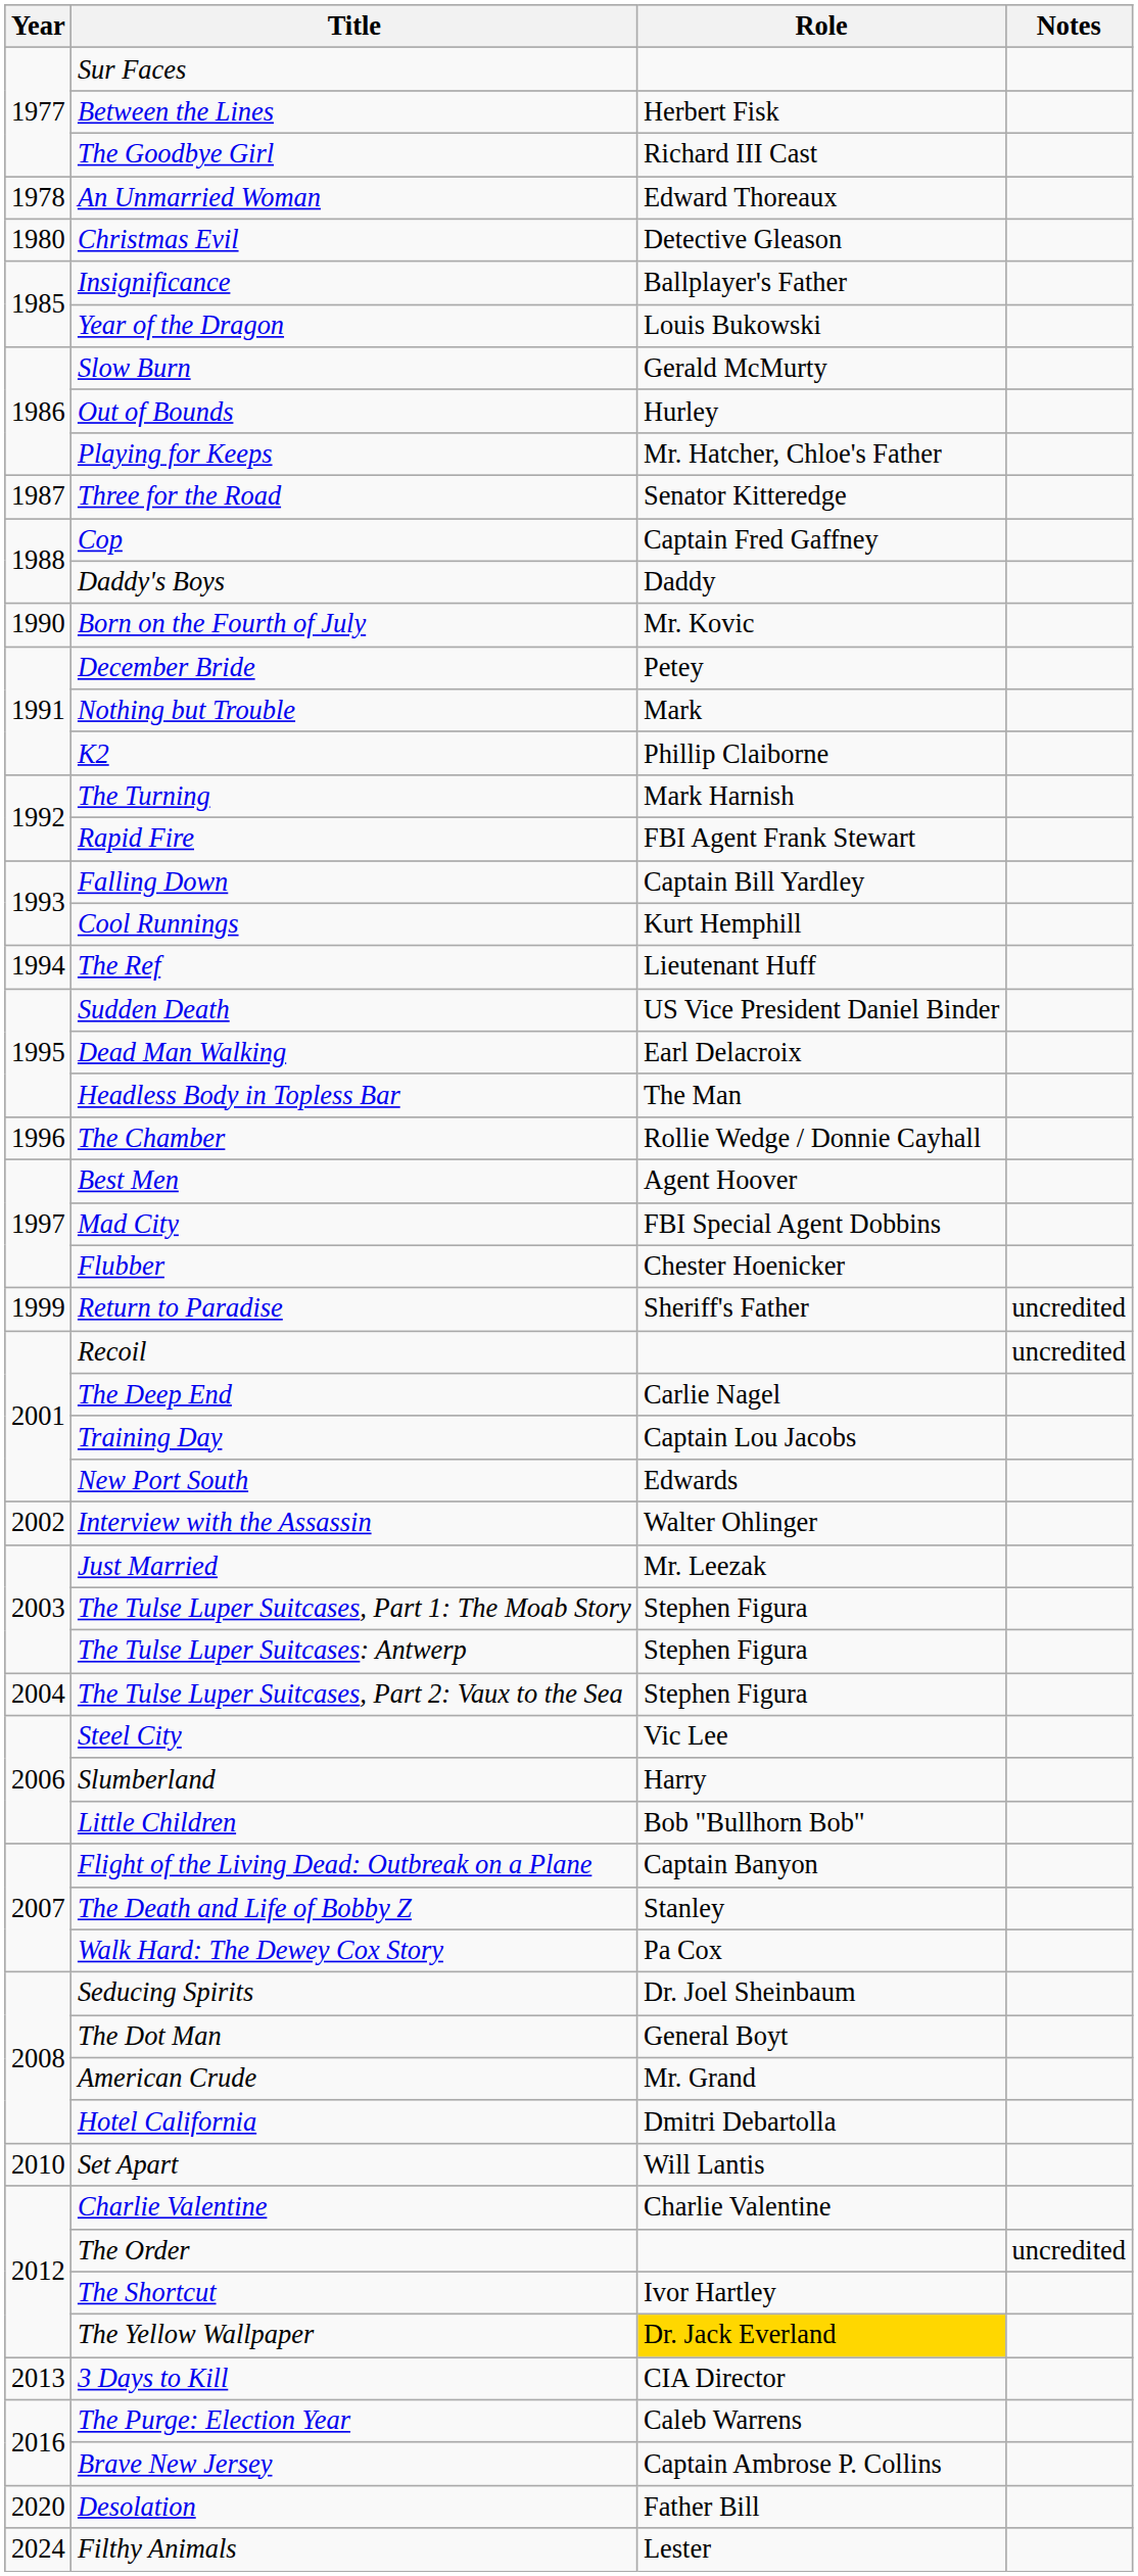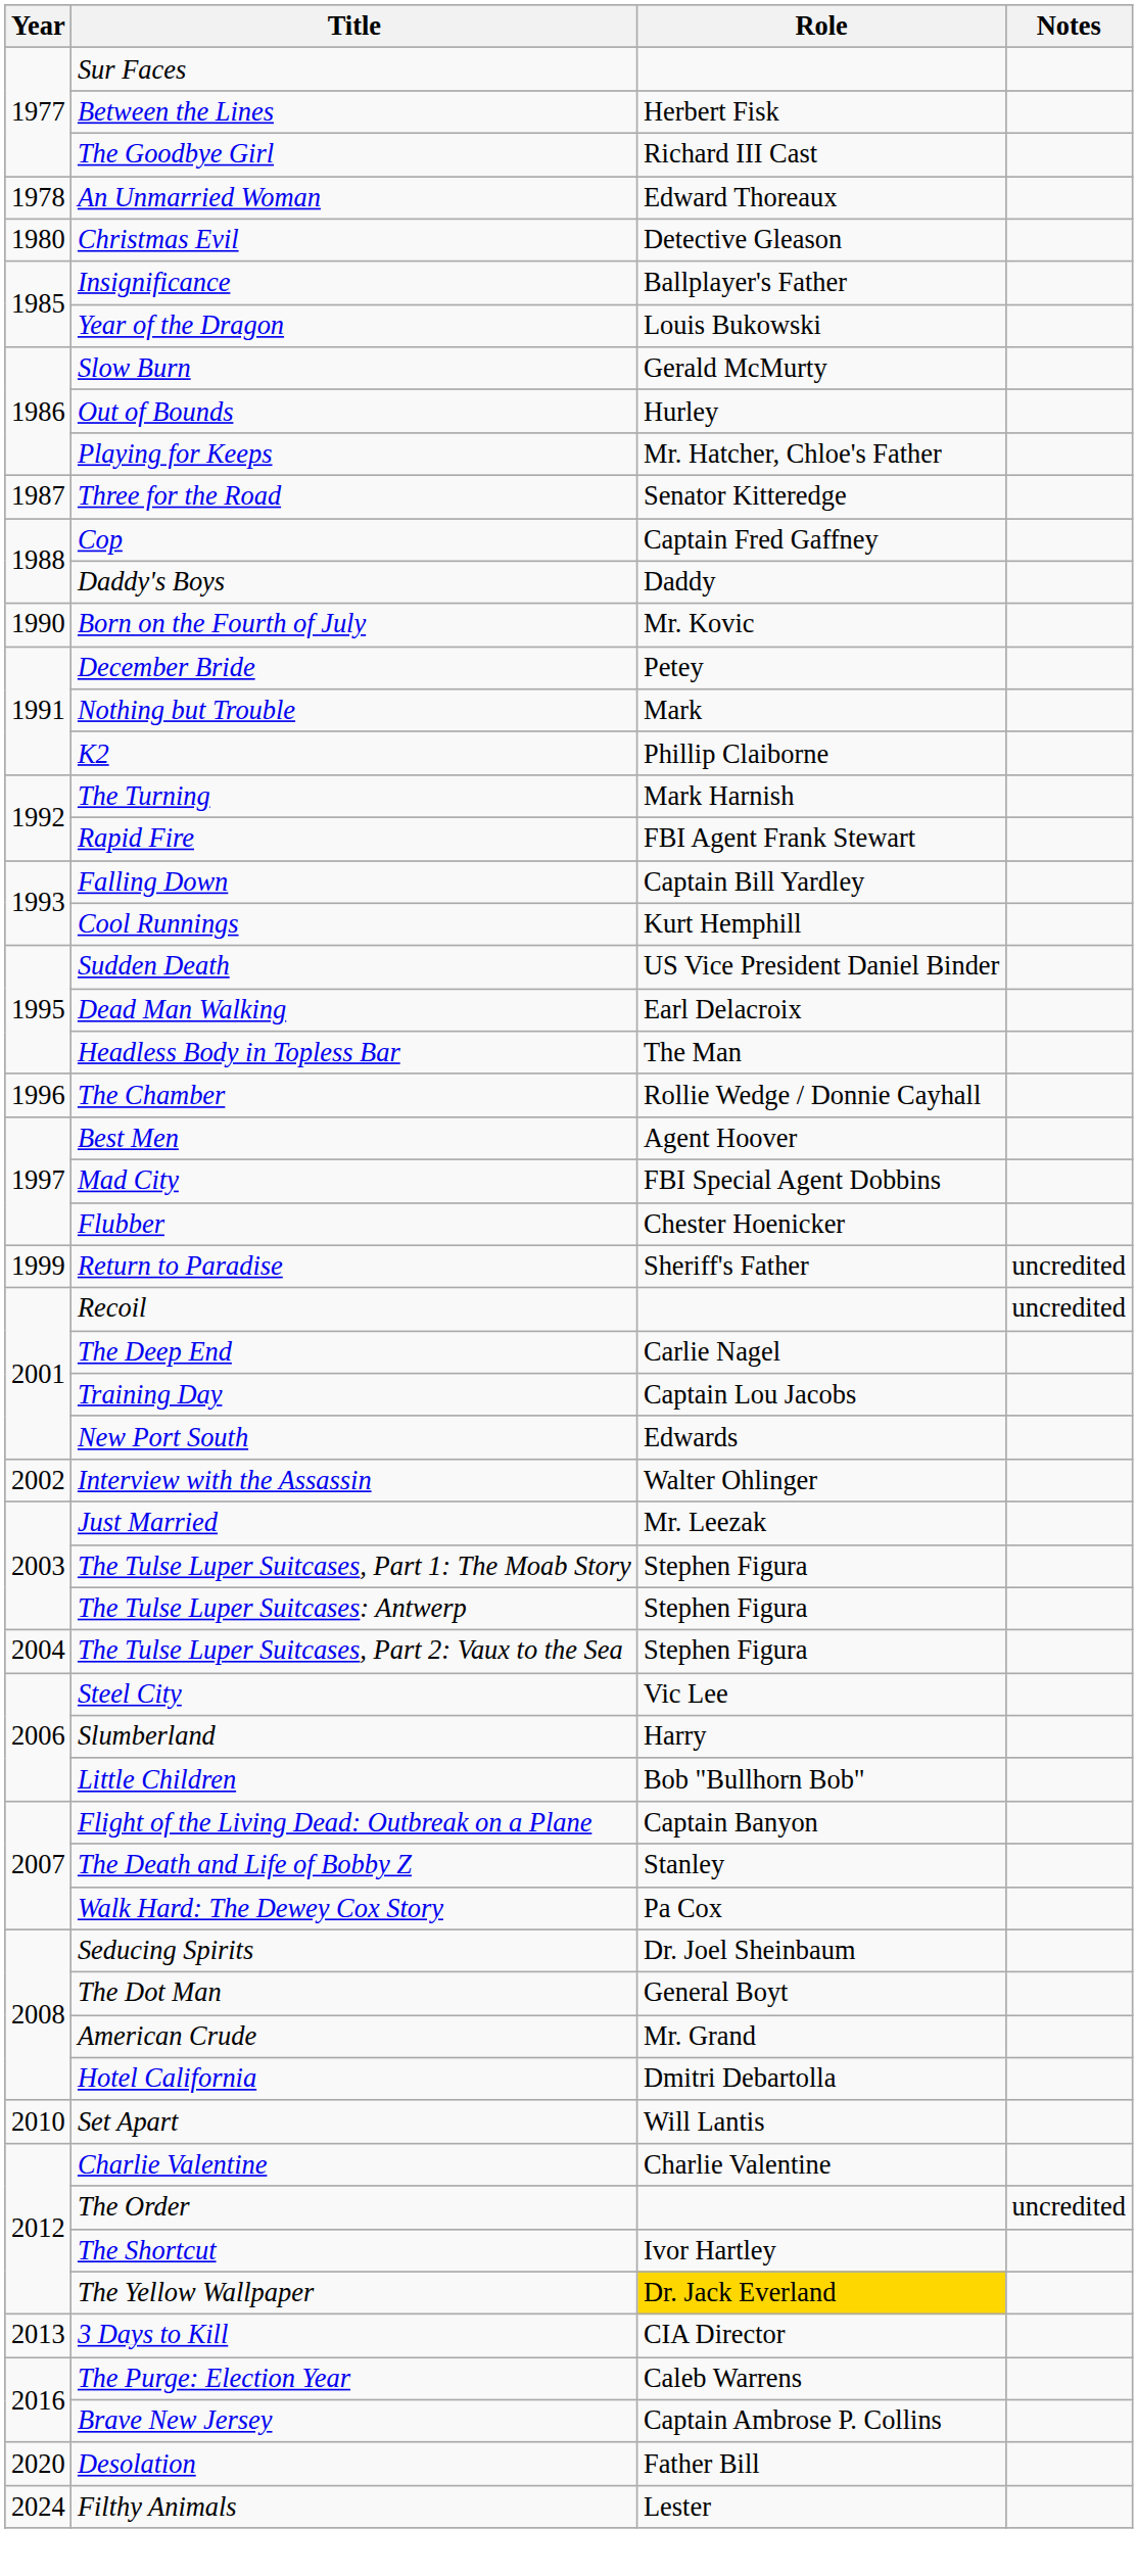 <table class="wikitable">
 <tr>
 <th>Year</th>
 <th>Title</th>
 <th>Role</th>
 <th>Notes</th>
 </tr>
 <tr>
 <td rowspan=3>1977</td>
 <td><em>Sur Faces</em></td>
 <td></td>
 <td></td>
 </tr>
 <tr>
 <td><em><a href='#'>Between the Lines</a></em></td>
 <td>Herbert Fisk</td>
 <td></td>
 </tr>
 <tr>
 <td><em><a href='#'>The Goodbye Girl</a></em></td>
 <td>Richard III Cast</td>
 <td></td>
 </tr>
 <tr>
 <td>1978</td>
 <td><em><a href='#'>An Unmarried Woman</a></em></td>
 <td>Edward Thoreaux</td>
 <td></td>
 </tr>
 <tr>
 <td>1980</td>
 <td><em><a href='#'>Christmas Evil</a></em></td>
 <td>Detective Gleason</td>
 <td></td>
 </tr>
 <tr>
 <td rowspan=2>1985</td>
 <td><em><a href='#'>Insignificance</a></em></td>
 <td>Ballplayer's Father</td>
 <td></td>
 </tr>
 <tr>
 <td><em><a href='#'>Year of the Dragon</a></em></td>
 <td>Louis Bukowski</td>
 <td></td>
 </tr>
 <tr>
 <td rowspan=3>1986</td>
 <td><em><a href='#'>Slow Burn</a></em></td>
 <td>Gerald McMurty</td>
 <td></td>
 </tr>
 <tr>
 <td><em><a href='#'>Out of Bounds</a></em></td>
 <td>Hurley</td>
 <td></td>
 </tr>
 <tr>
 <td><em><a href='#'>Playing for Keeps</a></em></td>
 <td>Mr. Hatcher, Chloe's Father</td>
 <td></td>
 </tr>
 <tr>
 <td>1987</td>
 <td><em><a href='#'>Three for the Road</a></em></td>
 <td>Senator Kitteredge</td>
 <td></td>
 </tr>
 <tr>
 <td rowspan=2>1988</td>
 <td><em><a href='#'>Cop</a></em></td>
 <td>Captain Fred Gaffney</td>
 <td></td>
 </tr>
 <tr>
 <td><em>Daddy's Boys</em></td>
 <td>Daddy</td>
 <td></td>
 </tr>
 <tr>
 <td>1990</td>
 <td><em><a href='#'>Born on the Fourth of July</a></em></td>
 <td>Mr. Kovic</td>
 <td></td>
 </tr>
 <tr>
 <td rowspan=3>1991</td>
 <td><em><a href='#'>December Bride</a></em></td>
 <td>Petey</td>
 <td></td>
 </tr>
 <tr>
 <td><em><a href='#'>Nothing but Trouble</a></em></td>
 <td>Mark</td>
 <td></td>
 </tr>
 <tr>
 <td><em><a href='#'>K2</a></em></td>
 <td>Phillip Claiborne</td>
 <td></td>
 </tr>
 <tr>
 <td rowspan=2>1992</td>
 <td><em><a href='#'>The Turning</a></em></td>
 <td>Mark Harnish</td>
 <td></td>
 </tr>
 <tr>
 <td><em><a href='#'>Rapid Fire</a></em></td>
 <td>FBI Agent Frank Stewart</td>
 <td></td>
 </tr>
 <tr>
 <td rowspan=2>1993</td>
 <td><em><a href='#'>Falling Down</a></em></td>
 <td>Captain Bill Yardley</td>
 <td></td>
 </tr>
 <tr>
 <td><em><a href='#'>Cool Runnings</a></em></td>
 <td>Kurt Hemphill</td>
-<td></td>
-</tr>
-<tr>
-<td>1994</td>
-<td><em><a href='#'>The Ref</a></em></td>
-<td>Lieutenant Huff</td>
 <td></td>
 </tr>
 <tr>
 <td rowspan=3>1995</td>
 <td><em><a href='#'>Sudden Death</a></em></td>
 <td>US Vice President Daniel Binder</td>
 <td></td>
 </tr>
 <tr>
 <td><em><a href='#'>Dead Man Walking</a></em></td>
 <td>Earl Delacroix</td>
 <td></td>
 </tr>
 <tr>
 <td><em><a href='#'>Headless Body in Topless Bar</a></em></td>
 <td>The Man</td>
 <td></td>
 </tr>
 <tr>
 <td>1996</td>
 <td><em><a href='#'>The Chamber</a></em></td>
 <td>Rollie Wedge / Donnie Cayhall</td>
 <td></td>
 </tr>
 <tr>
 <td rowspan=3>1997</td>
 <td><em><a href='#'>Best Men</a></em></td>
 <td>Agent Hoover</td>
 <td></td>
 </tr>
 <tr>
 <td><em><a href='#'>Mad City</a></em></td>
 <td>FBI Special Agent Dobbins</td>
 <td></td>
 </tr>
 <tr>
 <td><em><a href='#'>Flubber</a></em></td>
 <td>Chester Hoenicker</td>
 <td></td>
 </tr>
 <tr>
 <td>1999</td>
 <td><em><a href='#'>Return to Paradise</a></em></td>
 <td>Sheriff's Father</td>
 <td>uncredited</td>
 </tr>
 <tr>
 <td rowspan=4>2001</td>
 <td><em>Recoil</em></td>
 <td></td>
 <td>uncredited</td>
 </tr>
 <tr>
 <td><em><a href='#'>The Deep End</a></em></td>
 <td>Carlie Nagel</td>
 <td></td>
 </tr>
 <tr>
 <td><em><a href='#'>Training Day</a></em></td>
 <td>Captain Lou Jacobs</td>
 <td></td>
 </tr>
 <tr>
 <td><em><a href='#'>New Port South</a></em></td>
 <td>Edwards</td>
 <td></td>
 </tr>
 <tr>
 <td>2002</td>
 <td><em><a href='#'>Interview with the Assassin</a></em></td>
 <td>Walter Ohlinger</td>
 <td></td>
 </tr>
 <tr>
 <td rowspan=3>2003</td>
 <td><em><a href='#'>Just Married</a></em></td>
 <td>Mr. Leezak</td>
 <td></td>
 </tr>
 <tr>
 <td><em><a href='#'>The Tulse Luper Suitcases</a>, Part 1: The Moab Story</em></td>
 <td>Stephen Figura</td>
 <td></td>
 </tr>
 <tr>
 <td><em><a href='#'>The Tulse Luper Suitcases</a>: Antwerp</em></td>
 <td>Stephen Figura</td>
 <td></td>
 </tr>
 <tr>
 <td>2004</td>
 <td><em><a href='#'>The Tulse Luper Suitcases</a>, Part 2: Vaux to the Sea</em></td>
 <td>Stephen Figura</td>
 <td></td>
 </tr>
 <tr>
 <td rowspan=3>2006</td>
 <td><em><a href='#'>Steel City</a></em></td>
 <td>Vic Lee</td>
 <td></td>
 </tr>
 <tr>
 <td><em>Slumberland</em></td>
 <td>Harry</td>
 <td></td>
 </tr>
 <tr>
 <td><em><a href='#'>Little Children</a></em></td>
 <td>Bob "Bullhorn Bob"</td>
 <td></td>
 </tr>
 <tr>
 <td rowspan=3>2007</td>
 <td><em><a href='#'>Flight of the Living Dead: Outbreak on a Plane</a></em></td>
 <td>Captain Banyon</td>
 <td></td>
 </tr>
 <tr>
 <td><em><a href='#'>The Death and Life of Bobby Z</a></em></td>
 <td>Stanley</td>
 <td></td>
 </tr>
 <tr>
 <td><em><a href='#'>Walk Hard: The Dewey Cox Story</a></em></td>
 <td>Pa Cox</td>
 <td></td>
 </tr>
 <tr>
 <td rowspan=4>2008</td>
 <td><em>Seducing Spirits</em></td>
 <td>Dr. Joel Sheinbaum</td>
 <td></td>
 </tr>
 <tr>
 <td><em>The Dot Man</em></td>
 <td>General Boyt</td>
 <td></td>
 </tr>
 <tr>
 <td><em>American Crude</em></td>
 <td>Mr. Grand</td>
 <td></td>
 </tr>
 <tr>
 <td><em><a href='#'>Hotel California</a></em></td>
 <td>Dmitri Debartolla</td>
 <td></td>
 </tr>
 <tr>
 <td>2010</td>
 <td><em>Set Apart</em></td>
 <td>Will Lantis</td>
 <td></td>
 </tr>
 <tr>
 <td rowspan=4>2012</td>
 <td><em><a href='#'>Charlie Valentine</a></em></td>
 <td>Charlie Valentine</td>
 <td></td>
 </tr>
 <tr>
 <td><em>The Order</em></td>
 <td></td>
 <td>uncredited</td>
 </tr>
 <tr>
 <td><em><a href='#'>The Shortcut</a></em></td>
 <td>Ivor Hartley</td>
 <td></td>
 </tr>
 <tr>
 <td><em>The Yellow Wallpaper</em></td>
 <td style="background: gold;">Dr. Jack Everland</td>
 <td></td>
 </tr>
 <tr>
 <td>2013</td>
 <td><em><a href='#'>3 Days to Kill</a></em></td>
 <td>CIA Director</td>
 <td></td>
 </tr>
 <tr>
 <td rowspan=2>2016</td>
 <td><em><a href='#'>The Purge: Election Year</a></em></td>
 <td>Caleb Warrens</td>
 <td></td>
 </tr>
 <tr>
 <td><em><a href='#'>Brave New Jersey</a></em></td>
 <td>Captain Ambrose P. Collins</td>
 <td></td>
 </tr>
 <tr>
 <td>2020</td>
 <td><em><a href='#'>Desolation</a></em></td>
 <td>Father Bill</td>
 <td></td>
 </tr>
 <tr>
 <td>2024</td>
 <td><em>Filthy Animals</em></td>
 <td>Lester</td>
 <td></td>
 </tr>
 </table>
